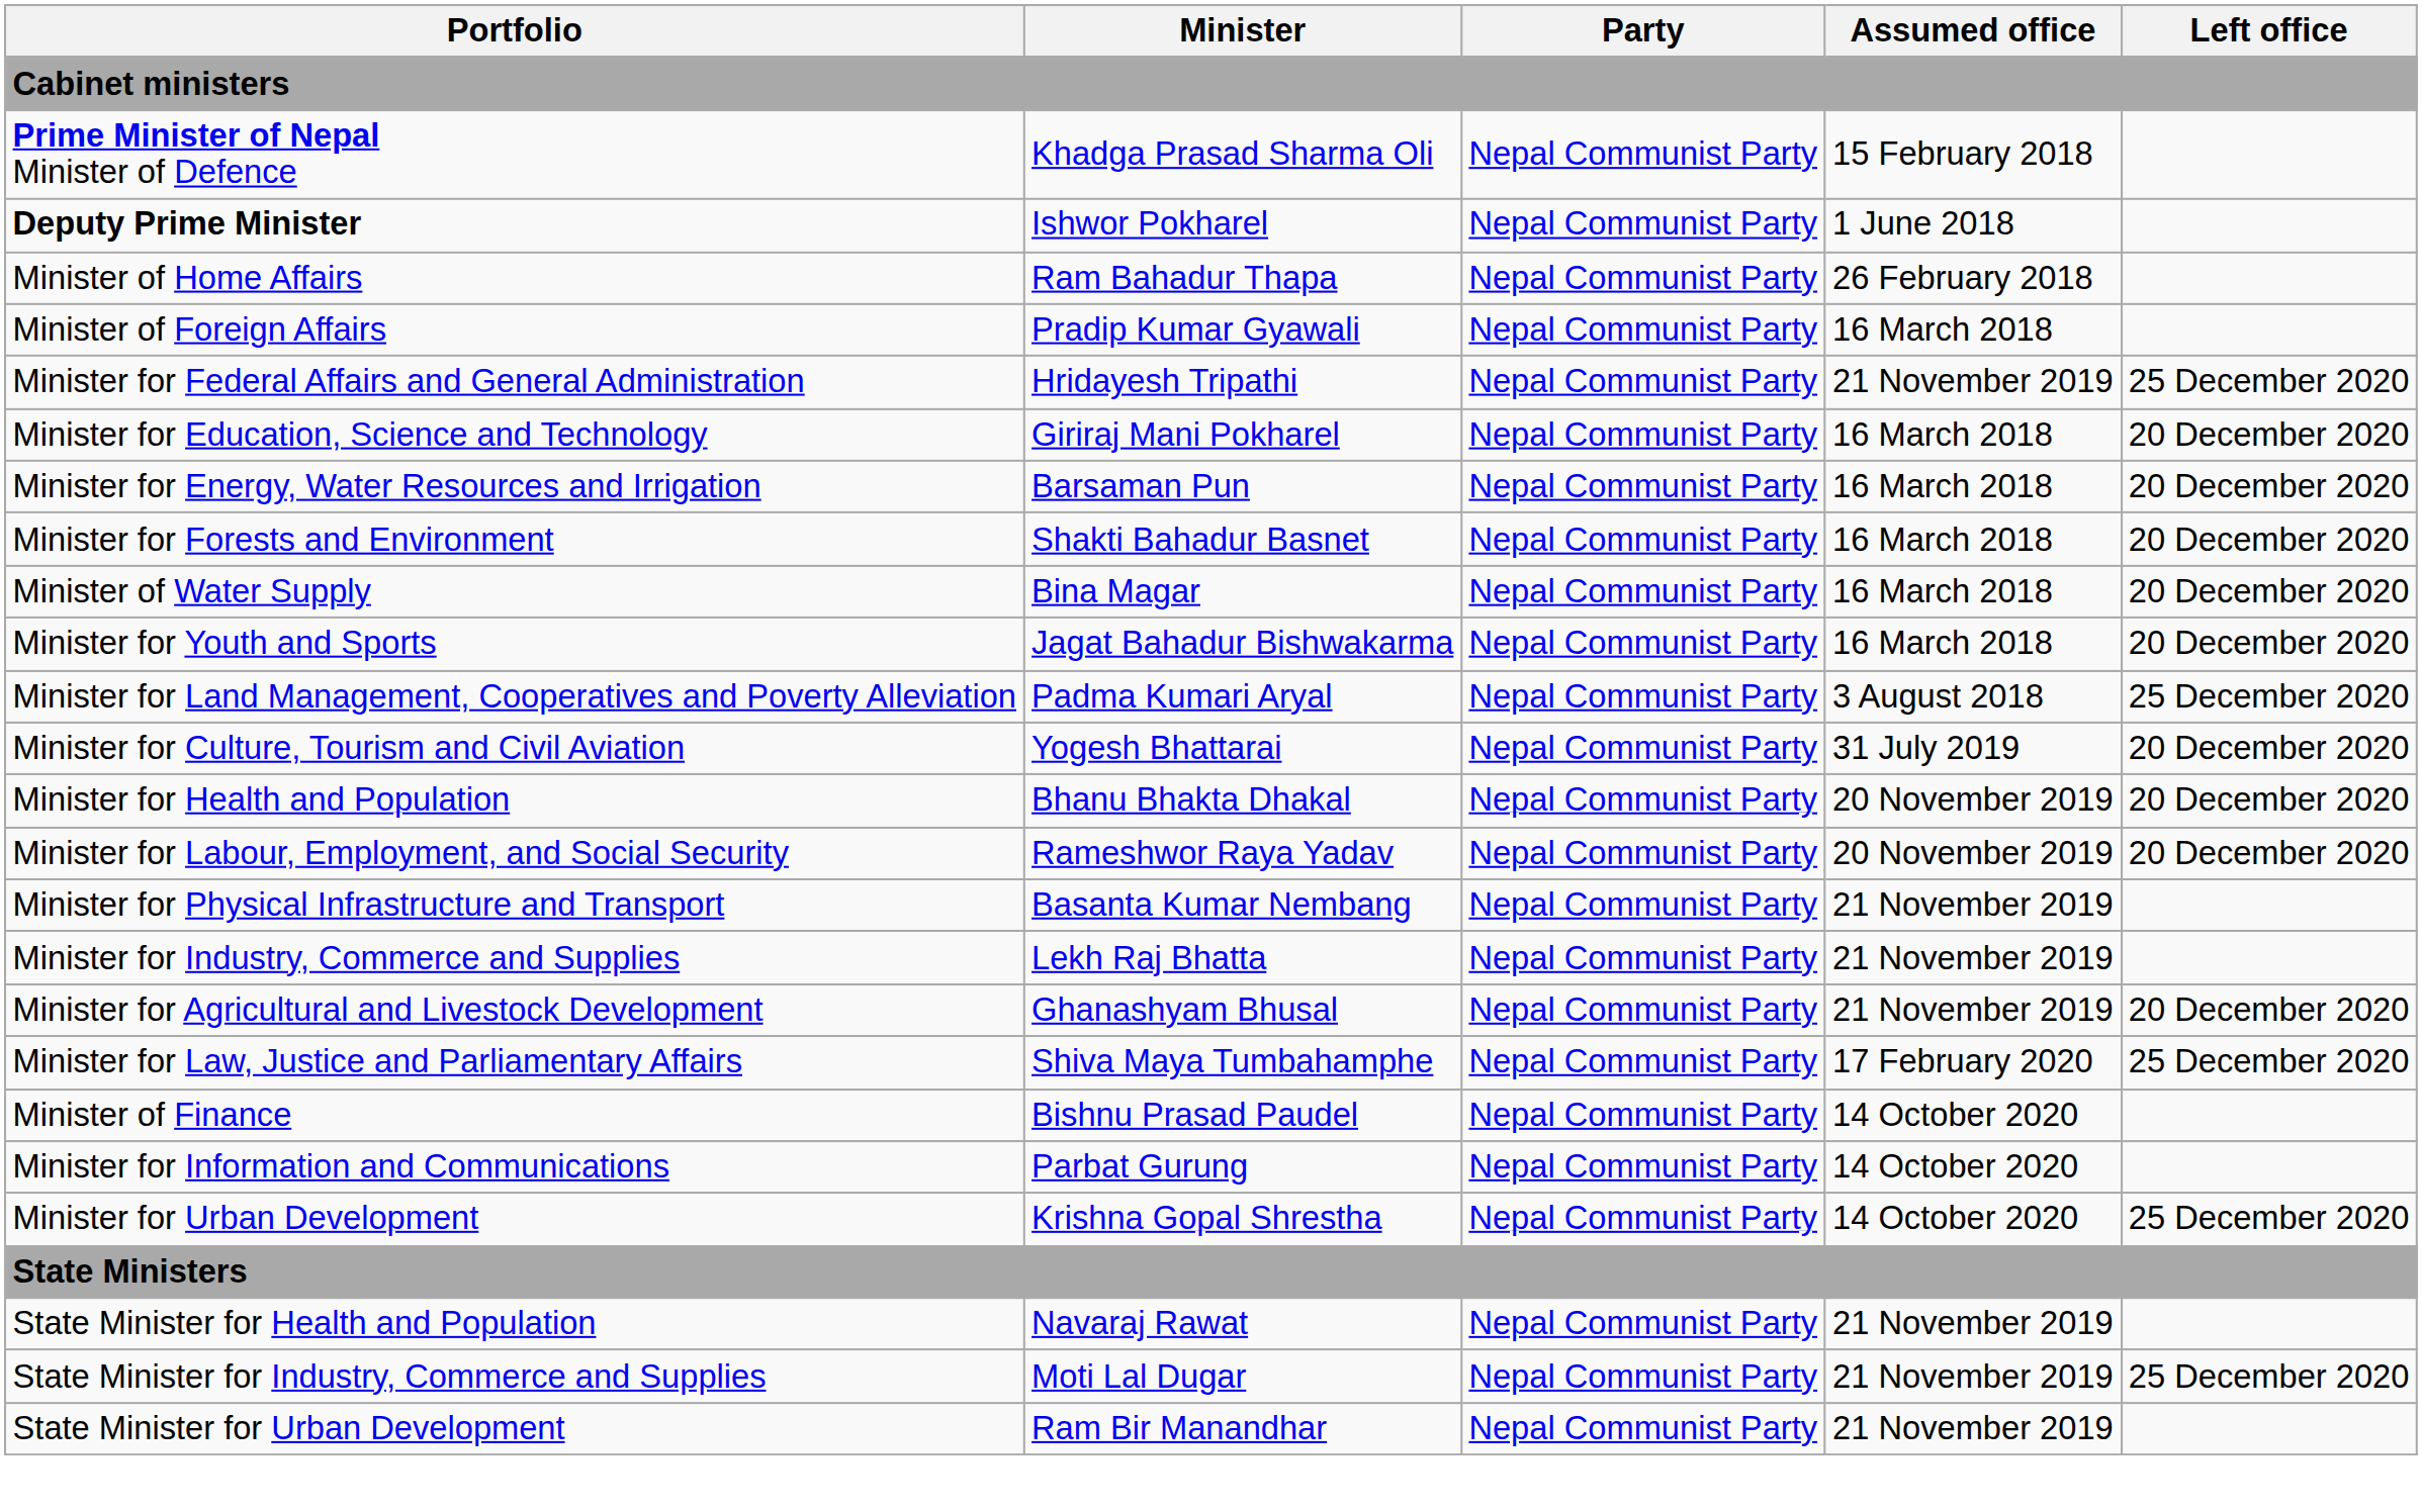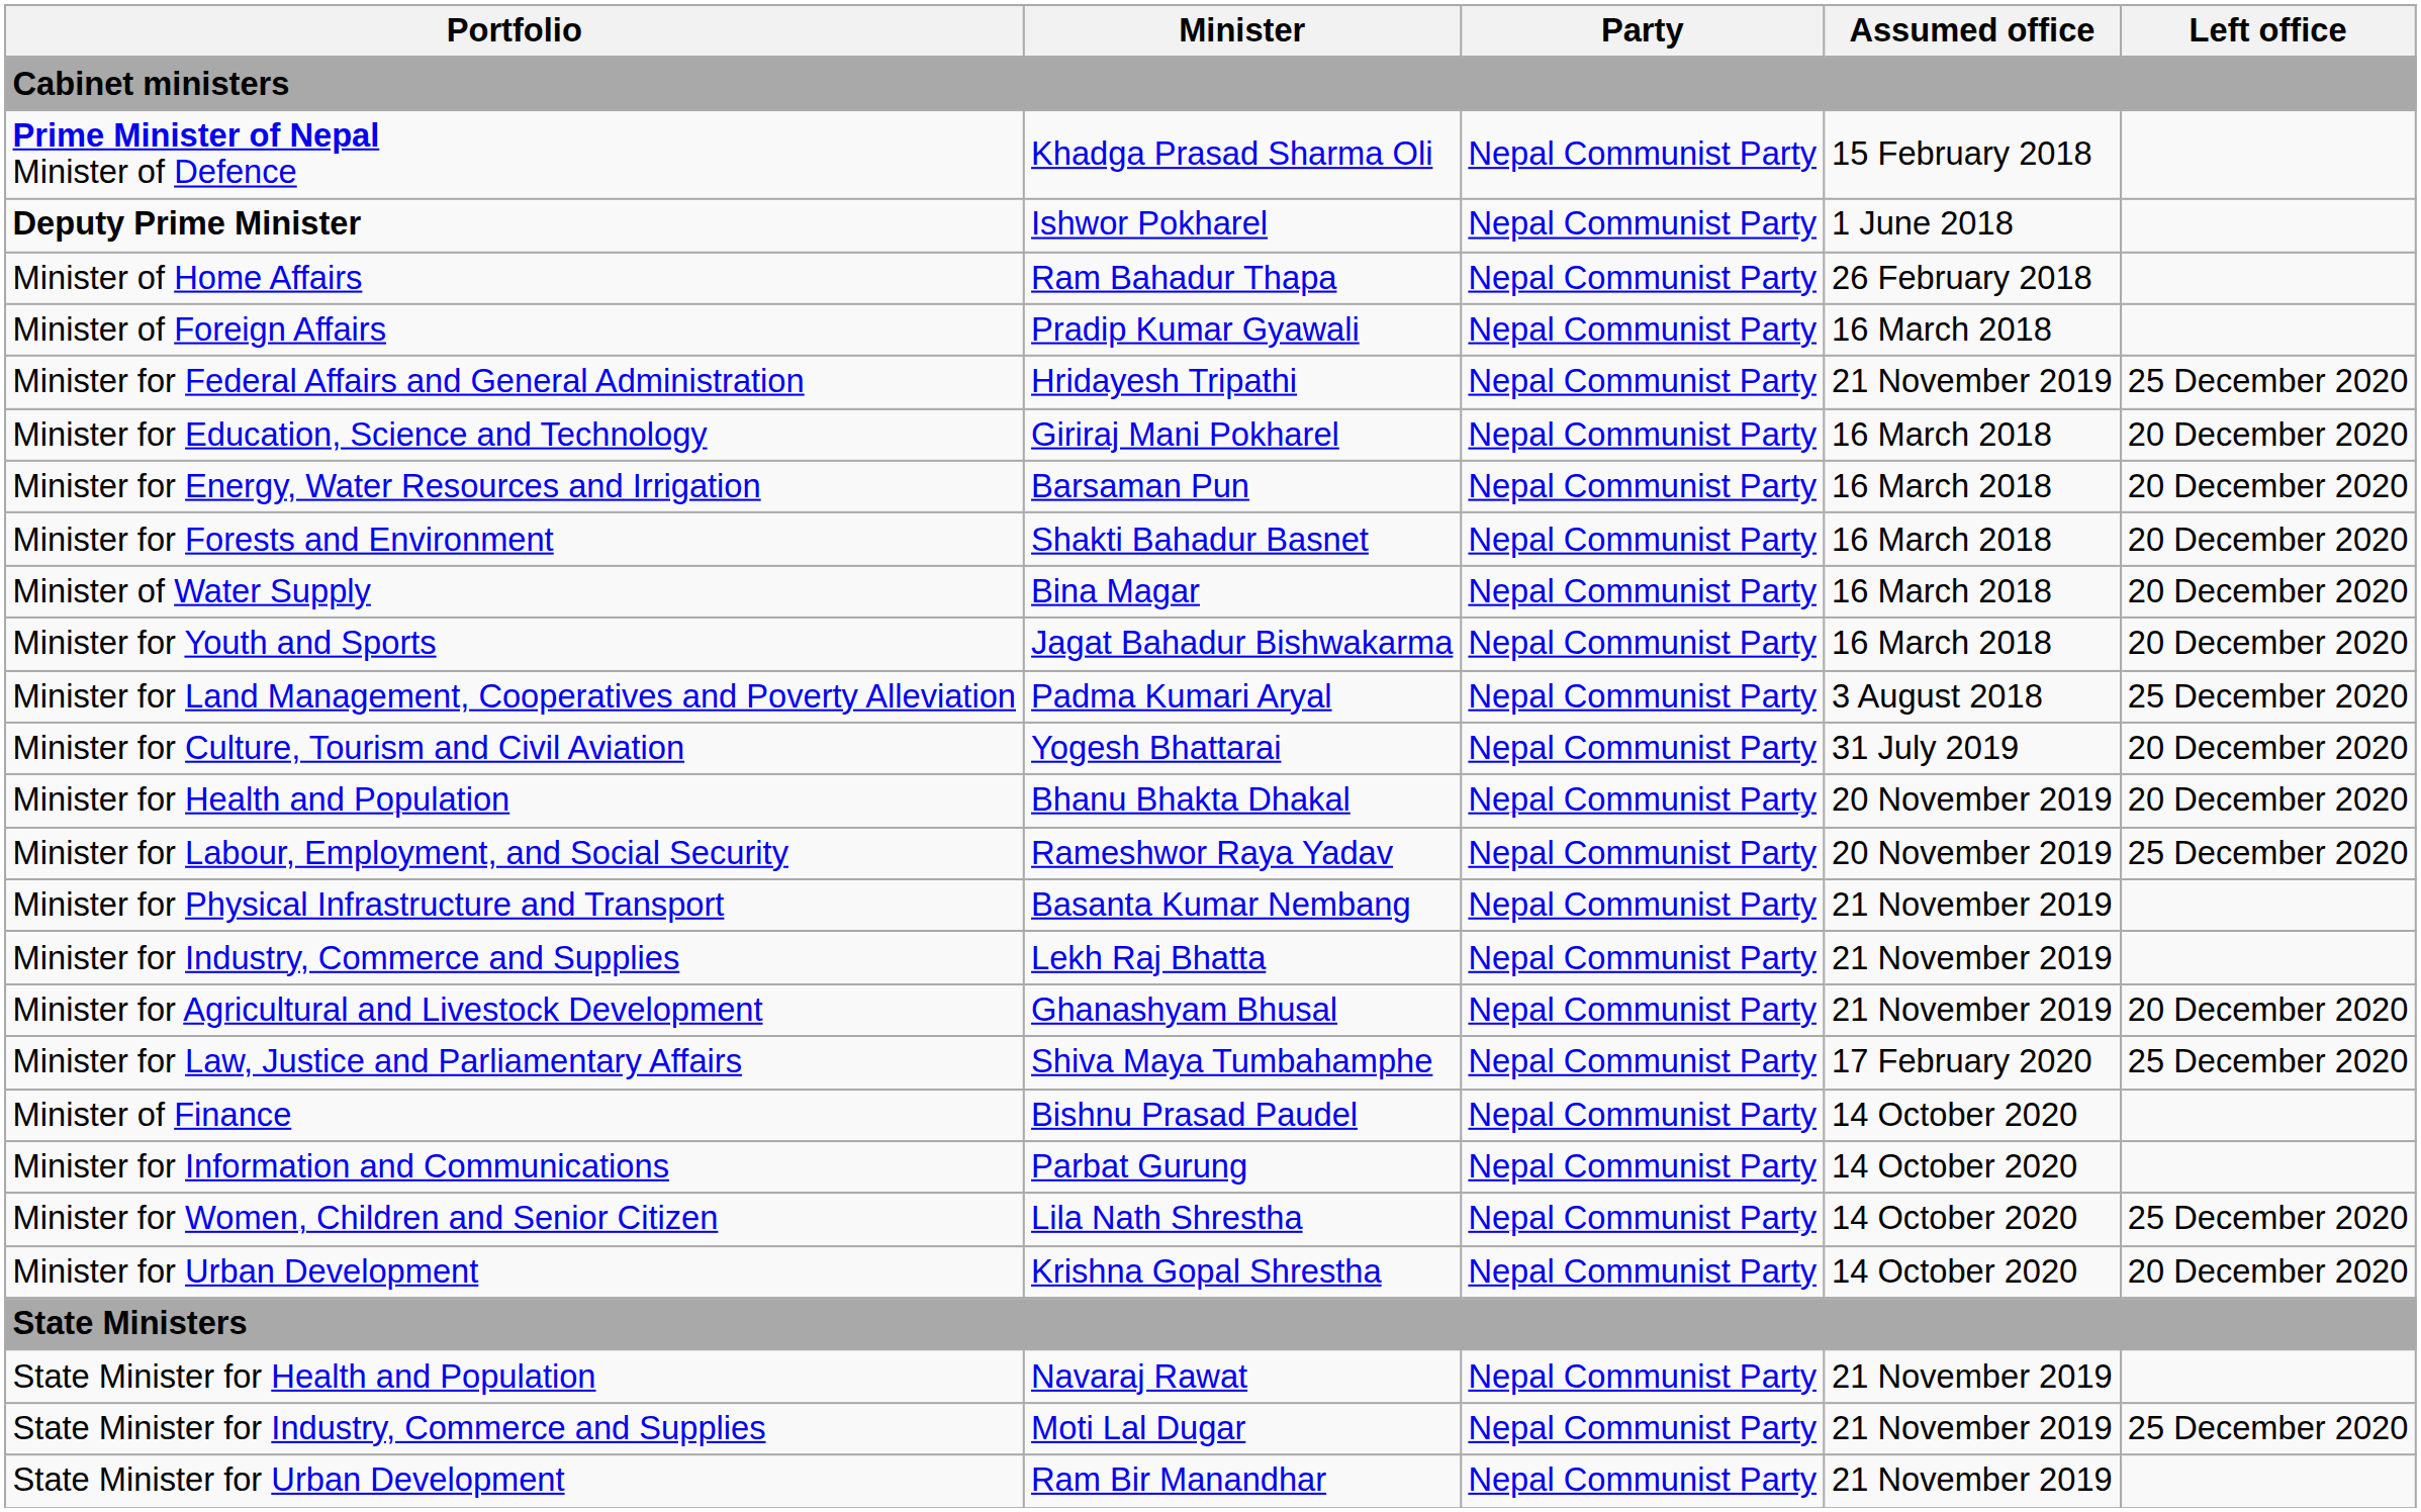 <table class="wikitable">
 <tr>
 <th>Portfolio</th>
 <th>Minister</th>
 <th>Party</th>
 <th>Assumed office</th>
 <th>Left office</th>
 </tr>
 <tr>
 <td colspan="5" bgcolor="darkgrey"><strong>Cabinet ministers</strong></td>
 </tr>
 <tr>
 <td><strong><a href='#'>Prime Minister of Nepal</a></strong><br>Minister of <a href='#'>Defence</a></td>
 <td><a href='#'>Khadga Prasad Sharma Oli</a></td>
 <td><a href='#'>Nepal Communist Party</a></td>
 <td>15 February 2018</td>
 <td></td>
 </tr>
 <tr>
 <td><strong>Deputy Prime Minister</strong></td>
 <td><a href='#'>Ishwor Pokharel</a></td>
 <td><a href='#'>Nepal Communist Party</a></td>
 <td>1 June 2018</td>
 <td></td>
 </tr>
 <tr>
 <td>Minister of <a href='#'>Home Affairs</a></td>
 <td><a href='#'>Ram Bahadur Thapa</a></td>
 <td><a href='#'>Nepal Communist Party</a></td>
 <td>26 February 2018</td>
 <td></td>
 </tr>
 <tr>
 <td>Minister of <a href='#'>Foreign Affairs</a></td>
 <td><a href='#'>Pradip Kumar Gyawali</a></td>
 <td><a href='#'>Nepal Communist Party</a></td>
 <td>16 March 2018</td>
 <td></td>
 </tr>
 <tr>
 <td>Minister for <a href='#'>Federal Affairs and General Administration</a></td>
 <td><a href='#'>Hridayesh Tripathi</a></td>
 <td><a href='#'>Nepal Communist Party</a></td>
 <td>21 November 2019</td>
 <td>25 December 2020</td>
 </tr>
 <tr>
 <td>Minister for <a href='#'>Education, Science and Technology</a></td>
 <td><a href='#'>Giriraj Mani Pokharel</a></td>
 <td><a href='#'>Nepal Communist Party</a></td>
 <td>16 March 2018</td>
 <td>20 December 2020</td>
 </tr>
 <tr>
 <td>Minister for <a href='#'>Energy, Water Resources and Irrigation</a></td>
 <td><a href='#'>Barsaman Pun</a></td>
 <td><a href='#'>Nepal Communist Party</a></td>
 <td>16 March 2018</td>
 <td>20 December 2020</td>
 </tr>
 <tr>
 <td>Minister for <a href='#'>Forests and Environment</a></td>
 <td><a href='#'>Shakti Bahadur Basnet</a></td>
 <td><a href='#'>Nepal Communist Party</a></td>
 <td>16 March 2018</td>
 <td>20 December 2020</td>
 </tr>
 <tr>
 <td>Minister of <a href='#'>Water Supply</a></td>
 <td><a href='#'>Bina Magar</a></td>
 <td><a href='#'>Nepal Communist Party</a></td>
 <td>16 March 2018</td>
 <td>20 December 2020</td>
 </tr>
 <tr>
 <td>Minister for <a href='#'>Youth and Sports</a></td>
 <td><a href='#'>Jagat Bahadur Bishwakarma</a></td>
 <td><a href='#'>Nepal Communist Party</a></td>
 <td>16 March 2018</td>
 <td>20 December 2020</td>
 </tr>
 <tr>
 <td>Minister for <a href='#'>Land Management, Cooperatives and Poverty Alleviation</a></td>
 <td><a href='#'>Padma Kumari Aryal</a></td>
 <td><a href='#'>Nepal Communist Party</a></td>
 <td>3 August 2018</td>
 <td>25 December 2020</td>
 </tr>
 <tr>
 <td>Minister for <a href='#'>Culture, Tourism and Civil Aviation</a></td>
 <td><a href='#'>Yogesh Bhattarai</a></td>
 <td><a href='#'>Nepal Communist Party</a></td>
 <td>31 July 2019</td>
 <td>20 December 2020</td>
 </tr>
 <tr>
 <td>Minister for <a href='#'>Health and Population</a></td>
 <td><a href='#'>Bhanu Bhakta Dhakal</a></td>
 <td><a href='#'>Nepal Communist Party</a></td>
 <td>20 November 2019</td>
 <td>20 December 2020</td>
 </tr>
 <tr>
 <td>Minister for <a href='#'>Labour, Employment, and Social Security</a></td>
 <td><a href='#'>Rameshwor Raya Yadav</a></td>
 <td><a href='#'>Nepal Communist Party</a></td>
 <td>20 November 2019</td>
-<td>20 December 2020</td>
+<td>25 December 2020</td>
 </tr>
 <tr>
 <td>Minister for <a href='#'>Physical Infrastructure and Transport</a></td>
 <td><a href='#'>Basanta Kumar Nembang</a></td>
 <td><a href='#'>Nepal Communist Party</a></td>
 <td>21 November 2019</td>
 <td></td>
 </tr>
 <tr>
 <td>Minister for <a href='#'>Industry, Commerce and Supplies</a></td>
 <td><a href='#'>Lekh Raj Bhatta</a></td>
 <td><a href='#'>Nepal Communist Party</a></td>
 <td>21 November 2019</td>
 <td></td>
 </tr>
 <tr>
 <td>Minister for <a href='#'>Agricultural and Livestock Development</a></td>
 <td><a href='#'>Ghanashyam Bhusal</a></td>
 <td><a href='#'>Nepal Communist Party</a></td>
 <td>21 November 2019</td>
 <td>20 December 2020</td>
 </tr>
 <tr>
 <td>Minister for <a href='#'>Law, Justice and Parliamentary Affairs</a></td>
 <td><a href='#'>Shiva Maya Tumbahamphe</a></td>
 <td><a href='#'>Nepal Communist Party</a></td>
 <td>17 February 2020</td>
 <td>25 December 2020</td>
 </tr>
 <tr>
 <td>Minister of <a href='#'>Finance</a></td>
 <td><a href='#'>Bishnu Prasad Paudel</a></td>
 <td><a href='#'>Nepal Communist Party</a></td>
 <td>14 October 2020</td>
 <td></td>
 </tr>
 <tr>
 <td>Minister for <a href='#'>Information and Communications</a></td>
 <td><a href='#'>Parbat Gurung</a></td>
 <td><a href='#'>Nepal Communist Party</a></td>
 <td>14 October 2020</td>
 <td></td>
 </tr>
 <tr>
+<td>Minister for <a href='#'>Women, Children and Senior Citizen</a></td>
+<td><a href='#'>Lila Nath Shrestha</a></td>
+<td><a href='#'>Nepal Communist Party</a></td>
+<td>14 October 2020</td>
+<td>25 December 2020</td>
+</tr>
+<tr>
 <td>Minister for <a href='#'>Urban Development</a></td>
 <td><a href='#'>Krishna Gopal Shrestha</a></td>
 <td><a href='#'>Nepal Communist Party</a></td>
 <td>14 October 2020</td>
-<td>25 December 2020</td>
+<td>20 December 2020</td>
 </tr>
 <tr>
 <td colspan="5" bgcolor="darkgrey"><strong>State Ministers</strong></td>
 </tr>
 <tr>
 <td>State Minister for <a href='#'>Health and Population</a></td>
 <td><a href='#'>Navaraj Rawat</a></td>
 <td><a href='#'>Nepal Communist Party</a></td>
 <td>21 November 2019</td>
 <td></td>
 </tr>
 <tr>
 <td>State Minister for <a href='#'>Industry, Commerce and Supplies</a></td>
 <td><a href='#'>Moti Lal Dugar</a></td>
 <td><a href='#'>Nepal Communist Party</a></td>
 <td>21 November 2019</td>
 <td>25 December 2020</td>
 </tr>
 <tr>
 <td>State Minister for <a href='#'>Urban Development</a></td>
 <td><a href='#'>Ram Bir Manandhar</a></td>
 <td><a href='#'>Nepal Communist Party</a></td>
 <td>21 November 2019</td>
 <td></td>
 </tr>
 </table>
